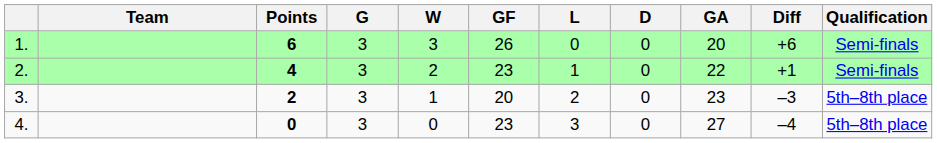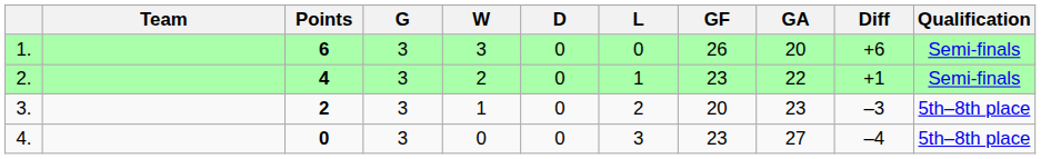 <table class=wikitable style="text-align:center">
 <tr bgcolor="#DCDCDC">
 <th width="25"></th>
 <th width="200">Team</th>
 <th width="60">Points</th>
 <th width="60">G</th>
 <th width="60">W</th>
+<th width="60">D</th>
+<th width="60">L</th>
 <th width="60">GF</th>
-<th width="60">L</th>
-<th width="60">D</th>
 <th width="60">GA</th>
 <th width="60">Diff</th>
 <th width="60">Qualification</th>
 </tr>
 <tr bgcolor=#AAFFAA>
 <td>1.</td>
 <td align=left></td>
 <td><strong>6</strong></td>
 <td>3</td>
 <td>3</td>
-<td>26</td>
 <td>0</td>
 <td>0</td>
+<td>26</td>
 <td>20</td>
 <td>+6</td>
 <td><a href='#'>Semi-finals</a></td>
 </tr>
 <tr bgcolor=#AAFFAA>
 <td>2.</td>
 <td align=left></td>
 <td><strong>4</strong></td>
 <td>3</td>
 <td>2</td>
+<td>0</td>
+<td>1</td>
 <td>23</td>
-<td>1</td>
-<td>0</td>
 <td>22</td>
 <td>+1</td>
 <td><a href='#'>Semi-finals</a></td>
 </tr>
 <tr>
 <td>3.</td>
 <td align=left></td>
 <td><strong>2</strong></td>
 <td>3</td>
 <td>1</td>
+<td>0</td>
+<td>2</td>
 <td>20</td>
-<td>2</td>
-<td>0</td>
 <td>23</td>
 <td>–3</td>
 <td><a href='#'>5th–8th place</a></td>
 </tr>
 <tr>
 <td>4.</td>
 <td align=left></td>
 <td><strong>0</strong></td>
 <td>3</td>
 <td>0</td>
+<td>0</td>
+<td>3</td>
 <td>23</td>
-<td>3</td>
-<td>0</td>
 <td>27</td>
 <td>–4</td>
 <td><a href='#'>5th–8th place</a></td>
 </tr>
 </table>
